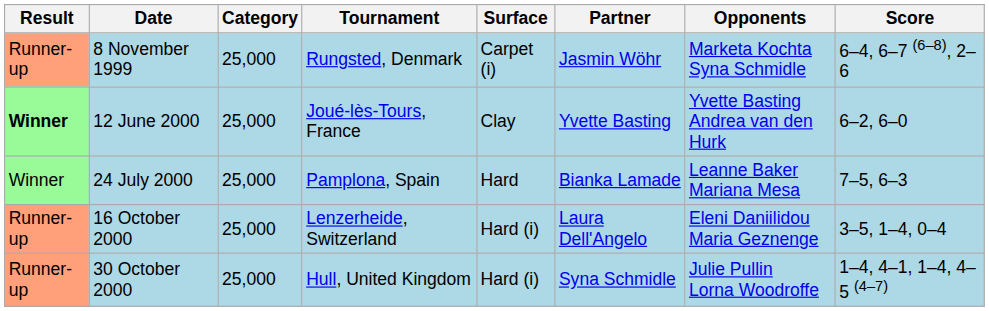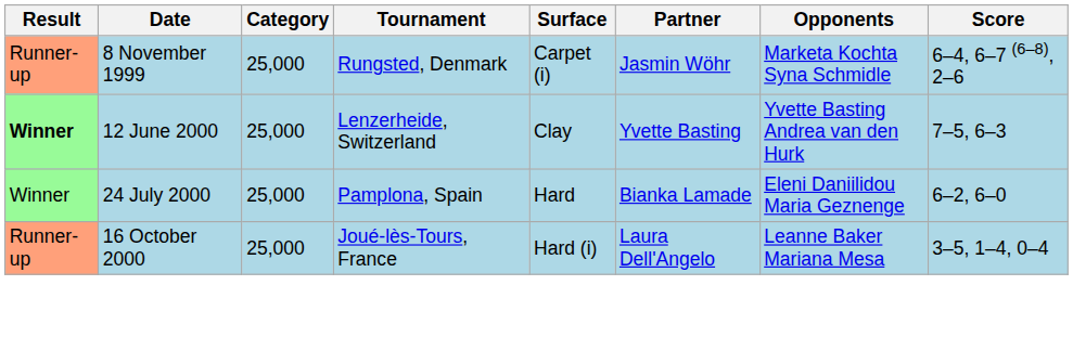 <table class="sortable wikitable" style=font-size:97%>
 <tr>
 <th>Result</th>
 <th>Date</th>
 <th>Category</th>
 <th>Tournament</th>
 <th>Surface</th>
 <th>Partner</th>
 <th>Opponents</th>
 <th>Score</th>
 </tr>
 <tr style="background:lightblue;">
 <td bgcolor="FFA07A">Runner-up</td>
 <td>8 November 1999</td>
 <td>25,000</td>
 <td><a href='#'>Rungsted</a>, Denmark</td>
 <td>Carpet (i)</td>
 <td> <a href='#'>Jasmin Wöhr</a></td>
 <td> <a href='#'>Marketa Kochta</a><br>  <a href='#'>Syna Schmidle</a></td>
 <td>6–4, 6–7 <sup>(6–8)</sup>, 2–6</td>
 </tr>
 <tr style="background:lightblue;">
 <td bgcolor="98FB98"><strong>Winner</strong></td>
 <td>12 June 2000</td>
 <td>25,000</td>
-<td><a href='#'>Joué-lès-Tours</a>, France</td>
+<td><a href='#'>Lenzerheide</a>, Switzerland</td>
 <td>Clay</td>
 <td> <a href='#'>Yvette Basting</a></td>
 <td> <a href='#'>Yvette Basting</a> <br>  <a href='#'>Andrea van den Hurk</a></td>
-<td>6–2, 6–0</td>
+<td>7–5, 6–3</td>
 </tr>
 <tr bgcolor="lightblue">
 <td bgcolor="98FB98">Winner</td>
 <td>24 July 2000</td>
 <td>25,000</td>
 <td><a href='#'>Pamplona</a>, Spain</td>
 <td>Hard</td>
 <td> <a href='#'>Bianka Lamade</a></td>
-<td> <a href='#'>Leanne Baker</a> <br>  <a href='#'>Mariana Mesa</a></td>
-<td>7–5, 6–3</td>
+<td> <a href='#'>Eleni Daniilidou</a> <br>  <a href='#'>Maria Geznenge</a></td>
+<td>6–2, 6–0</td>
 </tr>
 <tr bgcolor="lightblue">
 <td bgcolor="FFA07A">Runner-up</td>
 <td>16 October 2000</td>
 <td>25,000</td>
-<td><a href='#'>Lenzerheide</a>, Switzerland</td>
+<td><a href='#'>Joué-lès-Tours</a>, France</td>
 <td>Hard (i)</td>
 <td> <a href='#'>Laura Dell'Angelo</a></td>
-<td> <a href='#'>Eleni Daniilidou</a> <br>  <a href='#'>Maria Geznenge</a></td>
+<td> <a href='#'>Leanne Baker</a> <br>  <a href='#'>Mariana Mesa</a></td>
 <td>3–5, 1–4, 0–4</td>
 </tr>
-<tr bgcolor="lightblue">
-<td bgcolor="FFA07A">Runner-up</td>
-<td>30 October 2000</td>
-<td>25,000</td>
-<td><a href='#'>Hull</a>, United Kingdom</td>
-<td>Hard (i)</td>
-<td> <a href='#'>Syna Schmidle</a></td>
-<td> <a href='#'>Julie Pullin</a> <br>  <a href='#'>Lorna Woodroffe</a></td>
-<td>1–4, 4–1, 1–4, 4–5 <sup>(4–7)</sup></td>
-</tr>
 </table>
